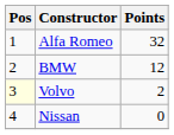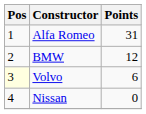 <table class="wikitable"   style="font-size:   85%;">
 <tr>
 <th>Pos</th>
 <th>Constructor</th>
 <th>Points</th>
 </tr>
 <tr>
 <td>1</td>
 <td> <a href='#'>Alfa Romeo</a></td>
-<td align="right">32</td>
+<td align="right">31</td>
 </tr>
 <tr>
 <td>2</td>
 <td> <a href='#'>BMW</a></td>
 <td align="right">12</td>
 </tr>
 <tr>
 <td style="background: lightyellow;">3</td>
 <td> <a href='#'>Volvo</a></td>
-<td align="right">2</td>
+<td align="right">6</td>
 </tr>
 <tr>
 <td>4</td>
 <td> <a href='#'>Nissan</a></td>
 <td align="right">0</td>
 </tr>
 <tr>
 </tr>
 </table>
